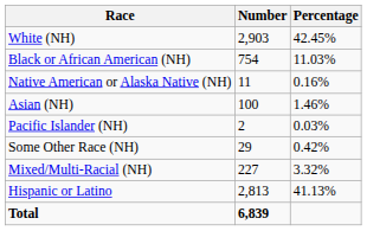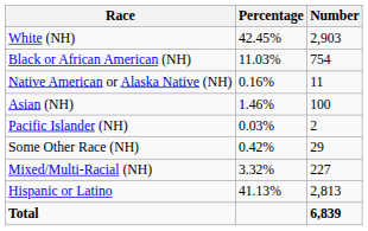 <table class="wikitable">
 <tr>
 <th>Race</th>
+<th>Percentage</th>
 <th>Number</th>
-<th>Percentage</th>
 </tr>
 <tr>
 <td><a href='#'>White</a> (NH)</td>
+<td>42.45%</td>
 <td>2,903</td>
-<td>42.45%</td>
 </tr>
 <tr>
 <td><a href='#'>Black or African American</a> (NH)</td>
+<td>11.03%</td>
 <td>754</td>
-<td>11.03%</td>
 </tr>
 <tr>
 <td><a href='#'>Native American</a> or <a href='#'>Alaska Native</a> (NH)</td>
+<td>0.16%</td>
 <td>11</td>
-<td>0.16%</td>
 </tr>
 <tr>
 <td><a href='#'>Asian</a> (NH)</td>
+<td>1.46%</td>
 <td>100</td>
-<td>1.46%</td>
 </tr>
 <tr>
 <td><a href='#'>Pacific Islander</a> (NH)</td>
+<td>0.03%</td>
 <td>2</td>
-<td>0.03%</td>
 </tr>
 <tr>
 <td>Some Other Race (NH)</td>
+<td>0.42%</td>
 <td>29</td>
-<td>0.42%</td>
 </tr>
 <tr>
 <td><a href='#'>Mixed/Multi-Racial</a> (NH)</td>
+<td>3.32%</td>
 <td>227</td>
-<td>3.32%</td>
 </tr>
 <tr>
 <td><a href='#'>Hispanic or Latino</a></td>
+<td>41.13%</td>
 <td>2,813</td>
-<td>41.13%</td>
 </tr>
 <tr>
 <td><strong>Total</strong></td>
+<td></td>
 <td><strong>6,839</strong></td>
-<td></td>
 </tr>
 </table>
